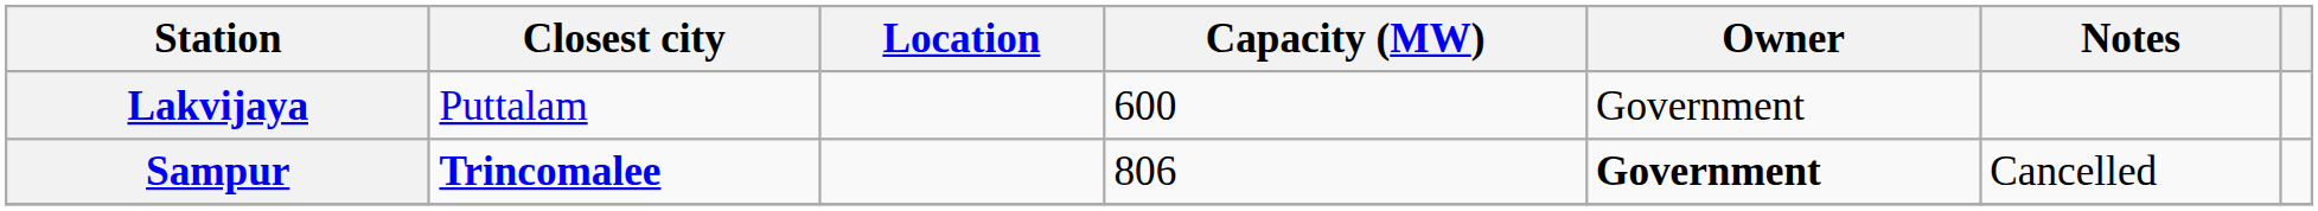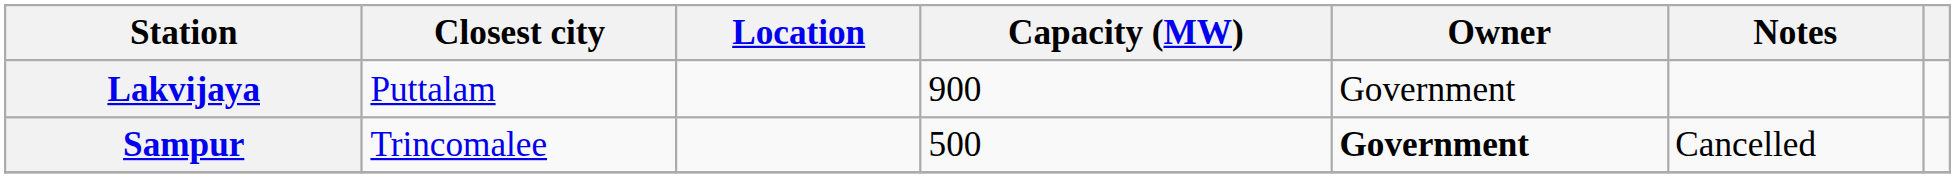 <table class="wikitable plainrowheaders sortable" style="width:885px">
 <tr>
 <th scope="col" style="width:155px;">Station</th>
 <th scope="col">Closest city</th>
 <th scope="col" class="unsortable"><a href='#'>Location</a></th>
 <th scope="col">Capacity (<a href='#'>MW</a>)</th>
 <th scope="col">Owner</th>
 <th scope="col">Notes</th>
 <th scope="col" class="unsortable"></th>
 </tr>
 <tr>
 <th scope="row"><a href='#'>Lakvijaya</a></th>
 <td><a href='#'>Puttalam</a></td>
 <td></td>
-<td>600</td>
+<td>900</td>
 <td>Government</td>
 <td> </td>
 <td></td>
 </tr>
 <tr>
 <th scope="row"><a href='#'>Sampur</a></th>
-<td><strong><a href='#'>Trincomalee</a></strong></td>
+<td><a href='#'>Trincomalee</a></td>
 <td></td>
-<td>806</td>
+<td>500</td>
 <td><strong>Government</strong></td>
 <td>Cancelled</td>
 <td></td>
 </tr>
 <tr>
 </tr>
 </table>
